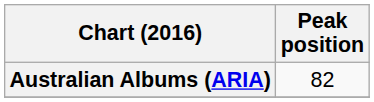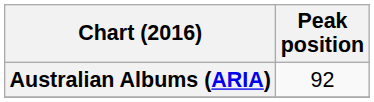 <table class="wikitable sortable plainrowheaders" style="text-align:center">
 <tr>
 <th scope="col">Chart (2016)</th>
 <th scope="col">Peak<br> position</th>
 </tr>
 <tr>
 <th scope="row">Australian Albums (<a href='#'>ARIA</a>)</th>
-<td>82</td>
+<td>92</td>
 </tr>
 <tr>
 </tr>
 <tr>
 </tr>
 <tr>
 </tr>
 </table>
